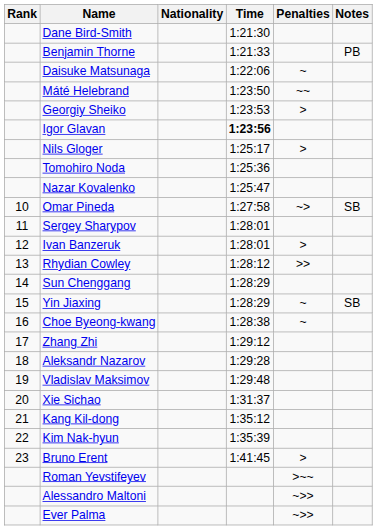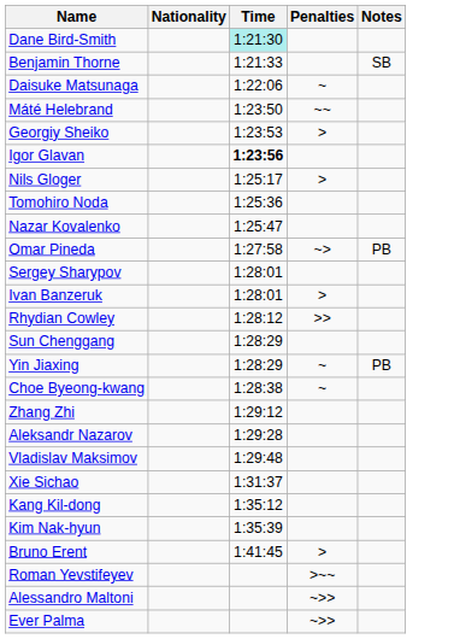 <table class="wikitable sortable" style="text-align:center">
 <tr>
-<th>Rank</th>
 <th>Name</th>
 <th>Nationality</th>
 <th>Time</th>
 <th>Penalties</th>
 <th>Notes</th>
 </tr>
 <tr>
-<td></td>
 <td align=left><a href='#'>Dane Bird-Smith</a></td>
 <td align=left></td>
-<td>1:21:30</td>
+<td style="background: paleturquoise;">1:21:30</td>
 <td></td>
 <td></td>
 </tr>
 <tr>
-<td></td>
 <td align=left><a href='#'>Benjamin Thorne</a></td>
 <td align=left></td>
 <td>1:21:33</td>
 <td></td>
-<td>PB</td>
+<td>SB</td>
 </tr>
 <tr>
-<td></td>
 <td align=left><a href='#'>Daisuke Matsunaga</a></td>
 <td align=left></td>
 <td>1:22:06</td>
 <td>~</td>
 <td></td>
 </tr>
 <tr>
-<td></td>
 <td align=left><a href='#'>Máté Helebrand</a></td>
 <td align=left></td>
 <td>1:23:50</td>
 <td>~~</td>
 <td></td>
 </tr>
 <tr>
-<td></td>
 <td align=left><a href='#'>Georgiy Sheiko</a></td>
 <td align=left></td>
 <td>1:23:53</td>
 <td>></td>
 <td></td>
 </tr>
 <tr>
-<td></td>
 <td align=left><a href='#'>Igor Glavan</a></td>
 <td align=left></td>
 <td><strong>1:23:56</strong></td>
 <td></td>
 <td></td>
 </tr>
 <tr>
-<td></td>
 <td align=left><a href='#'>Nils Gloger</a></td>
 <td align=left></td>
 <td>1:25:17</td>
 <td>></td>
 <td></td>
 </tr>
 <tr>
-<td></td>
 <td align=left><a href='#'>Tomohiro Noda</a></td>
 <td align=left></td>
 <td>1:25:36</td>
 <td></td>
 <td></td>
 </tr>
 <tr>
-<td></td>
 <td align=left><a href='#'>Nazar Kovalenko</a></td>
 <td align=left></td>
 <td>1:25:47</td>
 <td></td>
 <td></td>
 </tr>
 <tr>
-<td>10</td>
 <td align=left><a href='#'>Omar Pineda</a></td>
 <td align=left></td>
 <td>1:27:58</td>
 <td>~></td>
-<td>SB</td>
+<td>PB</td>
 </tr>
 <tr>
-<td>11</td>
 <td align=left><a href='#'>Sergey Sharypov</a></td>
 <td align=left></td>
 <td>1:28:01</td>
 <td></td>
 <td></td>
 </tr>
 <tr>
-<td>12</td>
 <td align=left><a href='#'>Ivan Banzeruk</a></td>
 <td align=left></td>
 <td>1:28:01</td>
 <td>></td>
 <td></td>
 </tr>
 <tr>
-<td>13</td>
 <td align=left><a href='#'>Rhydian Cowley</a></td>
 <td align=left></td>
 <td>1:28:12</td>
 <td>>></td>
 <td></td>
 </tr>
 <tr>
-<td>14</td>
 <td align=left><a href='#'>Sun Chenggang</a></td>
 <td align=left></td>
 <td>1:28:29</td>
 <td></td>
 <td></td>
 </tr>
 <tr>
-<td>15</td>
 <td align=left><a href='#'>Yin Jiaxing</a></td>
 <td align=left></td>
 <td>1:28:29</td>
 <td>~</td>
-<td>SB</td>
+<td>PB</td>
 </tr>
 <tr>
-<td>16</td>
 <td align=left><a href='#'>Choe Byeong-kwang</a></td>
 <td align=left></td>
 <td>1:28:38</td>
 <td>~</td>
 <td></td>
 </tr>
 <tr>
-<td>17</td>
 <td align=left><a href='#'>Zhang Zhi</a></td>
 <td align=left></td>
 <td>1:29:12</td>
 <td></td>
 <td></td>
 </tr>
 <tr>
-<td>18</td>
 <td align=left><a href='#'>Aleksandr Nazarov</a></td>
 <td align=left></td>
 <td>1:29:28</td>
 <td></td>
 <td></td>
 </tr>
 <tr>
-<td>19</td>
 <td align=left><a href='#'>Vladislav Maksimov</a></td>
 <td align=left></td>
 <td>1:29:48</td>
 <td></td>
 <td></td>
 </tr>
 <tr>
-<td>20</td>
 <td align=left><a href='#'>Xie Sichao</a></td>
 <td align=left></td>
 <td>1:31:37</td>
 <td></td>
 <td></td>
 </tr>
 <tr>
-<td>21</td>
 <td align=left><a href='#'>Kang Kil-dong</a></td>
 <td align=left></td>
 <td>1:35:12</td>
 <td></td>
 <td></td>
 </tr>
 <tr>
-<td>22</td>
 <td align=left><a href='#'>Kim Nak-hyun</a></td>
 <td align=left></td>
 <td>1:35:39</td>
 <td></td>
 <td></td>
 </tr>
 <tr>
-<td>23</td>
 <td align=left><a href='#'>Bruno Erent</a></td>
 <td align=left></td>
 <td>1:41:45</td>
 <td>></td>
 <td></td>
 </tr>
 <tr>
-<td></td>
 <td align=left><a href='#'>Roman Yevstifeyev</a></td>
 <td align=left></td>
 <td></td>
 <td>>~~</td>
 <td></td>
 </tr>
 <tr>
-<td></td>
 <td align=left><a href='#'>Alessandro Maltoni</a></td>
 <td align=left></td>
 <td></td>
 <td>~>></td>
 <td></td>
 </tr>
 <tr>
-<td></td>
 <td align=left><a href='#'>Ever Palma</a></td>
 <td align=left></td>
 <td></td>
 <td>~>></td>
 <td></td>
 </tr>
 </table>
